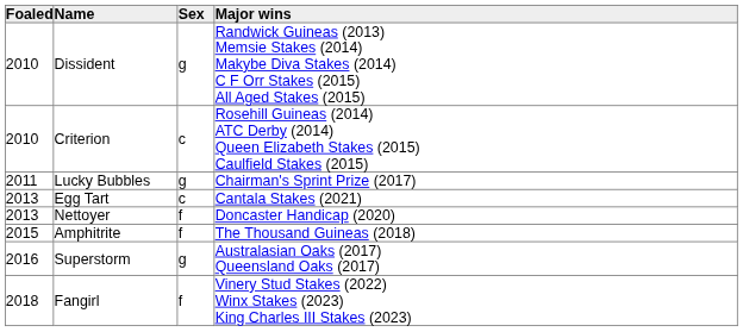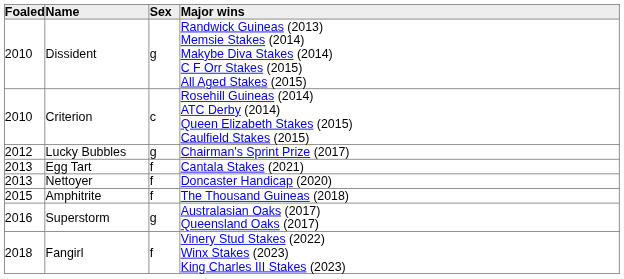 <table border="1" cellpadding="0" style="border-collapse: collapse; font-size:90%">
 <tr bgcolor="#eeeeee">
 <td width="35px"><strong>Foaled</strong></td>
 <td width="120px"><strong>Name</strong></td>
 <td width="35px"><strong>Sex</strong></td>
 <td width="510px"><strong>Major wins</strong></td>
 </tr>
 <tr>
 <td>2010</td>
 <td>Dissident</td>
 <td>g</td>
 <td><a href='#'>Randwick Guineas</a> (2013)<br><a href='#'>Memsie Stakes</a> (2014)<br><a href='#'>Makybe Diva Stakes</a> (2014)<br><a href='#'>C F Orr Stakes</a> (2015)<br><a href='#'>All Aged Stakes</a> (2015)</td>
 </tr>
 <tr>
 <td>2010</td>
 <td>Criterion</td>
 <td>c</td>
 <td><a href='#'>Rosehill Guineas</a> (2014)<br><a href='#'>ATC Derby</a> (2014)<br><a href='#'>Queen Elizabeth Stakes</a> (2015)<br><a href='#'>Caulfield Stakes</a> (2015)</td>
 </tr>
 <tr>
-<td>2011</td>
+<td>2012</td>
 <td>Lucky Bubbles</td>
 <td>g</td>
 <td><a href='#'>Chairman's Sprint Prize</a> (2017)</td>
 </tr>
 <tr>
 <td>2013</td>
 <td>Egg Tart</td>
-<td>c</td>
+<td>f</td>
 <td><a href='#'>Cantala Stakes</a> (2021)</td>
 </tr>
 <tr>
 <td>2013</td>
 <td>Nettoyer</td>
 <td>f</td>
 <td><a href='#'>Doncaster Handicap</a> (2020)</td>
 </tr>
 <tr>
 <td>2015</td>
 <td>Amphitrite</td>
 <td>f</td>
 <td><a href='#'>The Thousand Guineas</a> (2018)</td>
 </tr>
 <tr>
 <td>2016</td>
 <td>Superstorm</td>
 <td>g</td>
 <td><a href='#'>Australasian Oaks</a> (2017)<br><a href='#'>Queensland Oaks</a> (2017)</td>
 </tr>
 <tr>
 <td>2018</td>
 <td>Fangirl</td>
 <td>f</td>
 <td><a href='#'>Vinery Stud Stakes</a> (2022)<br><a href='#'>Winx Stakes</a> (2023)<br><a href='#'>King Charles III Stakes</a> (2023)</td>
 </tr>
 </table>
